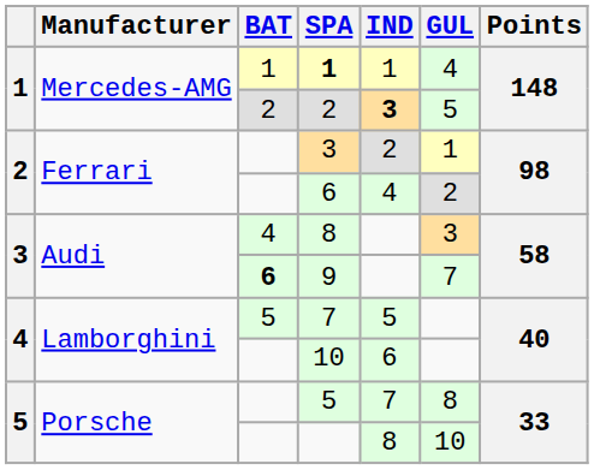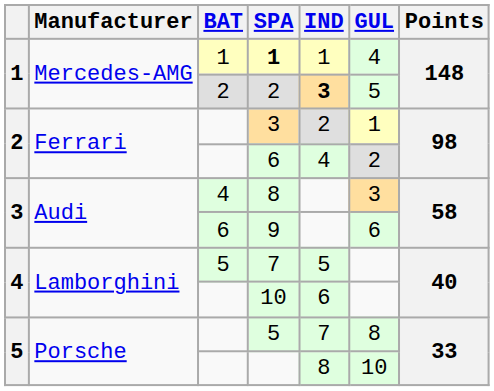 <table class="wikitable" style="font-size:85%; text-align:center;">
 <tr>
 <th></th>
 <th>Manufacturer</th>
 <th><a href='#'>BAT</a><br></th>
 <th><a href='#'>SPA</a><br></th>
 <th><a href='#'>IND</a><br></th>
 <th><a href='#'>GUL</a><br></th>
 <th>Points</th>
 </tr>
 <tr>
 <th rowspan=2>1</th>
 <td rowspan=2 align=left> <a href='#'>Mercedes-AMG</a></td>
 <td style="background:#ffffbf;">1</td>
 <td style="background:#ffffbf;"><strong>1</strong></td>
 <td style="background:#ffffbf;">1</td>
 <td style="background:#dfffdf;">4</td>
 <th rowspan=2>148</th>
 </tr>
 <tr>
 <td style="background:#dfdfdf;">2</td>
 <td style="background:#dfdfdf;">2</td>
 <td style="background:#FFDF9F;"><strong>3</strong></td>
 <td style="background:#dfffdf;">5</td>
 </tr>
 <tr>
 <th rowspan=2>2</th>
 <td rowspan=2 align=left> <a href='#'>Ferrari</a></td>
 <td style="background:#;"></td>
 <td style="background:#FFDF9F;">3</td>
 <td style="background:#dfdfdf;">2</td>
 <td style="background:#ffffbf;">1</td>
 <th rowspan=2>98</th>
 </tr>
 <tr>
 <td style="background:#;"></td>
 <td style="background:#dfffdf;">6</td>
 <td style="background:#dfffdf;">4</td>
 <td style="background:#dfdfdf;">2</td>
 </tr>
 <tr>
 <th rowspan=2>3</th>
 <td rowspan=2 align=left> <a href='#'>Audi</a></td>
 <td style="background:#dfffdf;">4</td>
 <td style="background:#dfffdf;">8</td>
 <td style="background:#;"></td>
 <td style="background:#FFDF9F;">3</td>
 <th rowspan=2>58</th>
 </tr>
 <tr>
-<td style="background:#dfffdf;"><strong>6</strong></td>
+<td style="background:#dfffdf;">6</td>
 <td style="background:#dfffdf;">9</td>
 <td style="background:#;"></td>
-<td style="background:#dfffdf;">7</td>
+<td style="background:#dfffdf;">6</td>
 </tr>
 <tr>
 <th rowspan=2>4</th>
 <td rowspan=2 align=left> <a href='#'>Lamborghini</a></td>
 <td style="background:#dfffdf;">5</td>
 <td style="background:#dfffdf;">7</td>
 <td style="background:#dfffdf;">5</td>
 <td style="background:#;"></td>
 <th rowspan=2>40</th>
 </tr>
 <tr>
 <td style="background:#;"></td>
 <td style="background:#dfffdf;">10</td>
 <td style="background:#dfffdf;">6</td>
 <td style="background:#;"></td>
 </tr>
 <tr>
 <th rowspan=2>5</th>
 <td rowspan=2 align=left> <a href='#'>Porsche</a></td>
 <td style="background:#;"></td>
 <td style="background:#dfffdf;">5</td>
 <td style="background:#dfffdf;">7</td>
 <td style="background:#dfffdf;">8</td>
 <th rowspan=2>33</th>
 </tr>
 <tr>
 <td style="background:#;"></td>
 <td style="background:#;"></td>
 <td style="background:#dfffdf;">8</td>
 <td style="background:#dfffdf;">10</td>
 </tr>
 </table>
